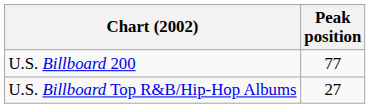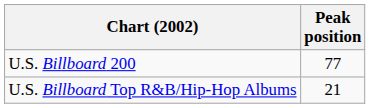 <table class="wikitable sortable">
 <tr>
 <th align="left">Chart (2002)</th>
 <th align="left">Peak<br>position</th>
 </tr>
 <tr>
 <td align="left">U.S. <a href='#'><em>Billboard</em> 200</a></td>
 <td align="center">77</td>
 </tr>
 <tr>
 <td align="left">U.S. <a href='#'><em>Billboard</em> Top R&B/Hip-Hop Albums</a></td>
-<td align="center">27</td>
+<td align="center">21</td>
 </tr>
 </table>
